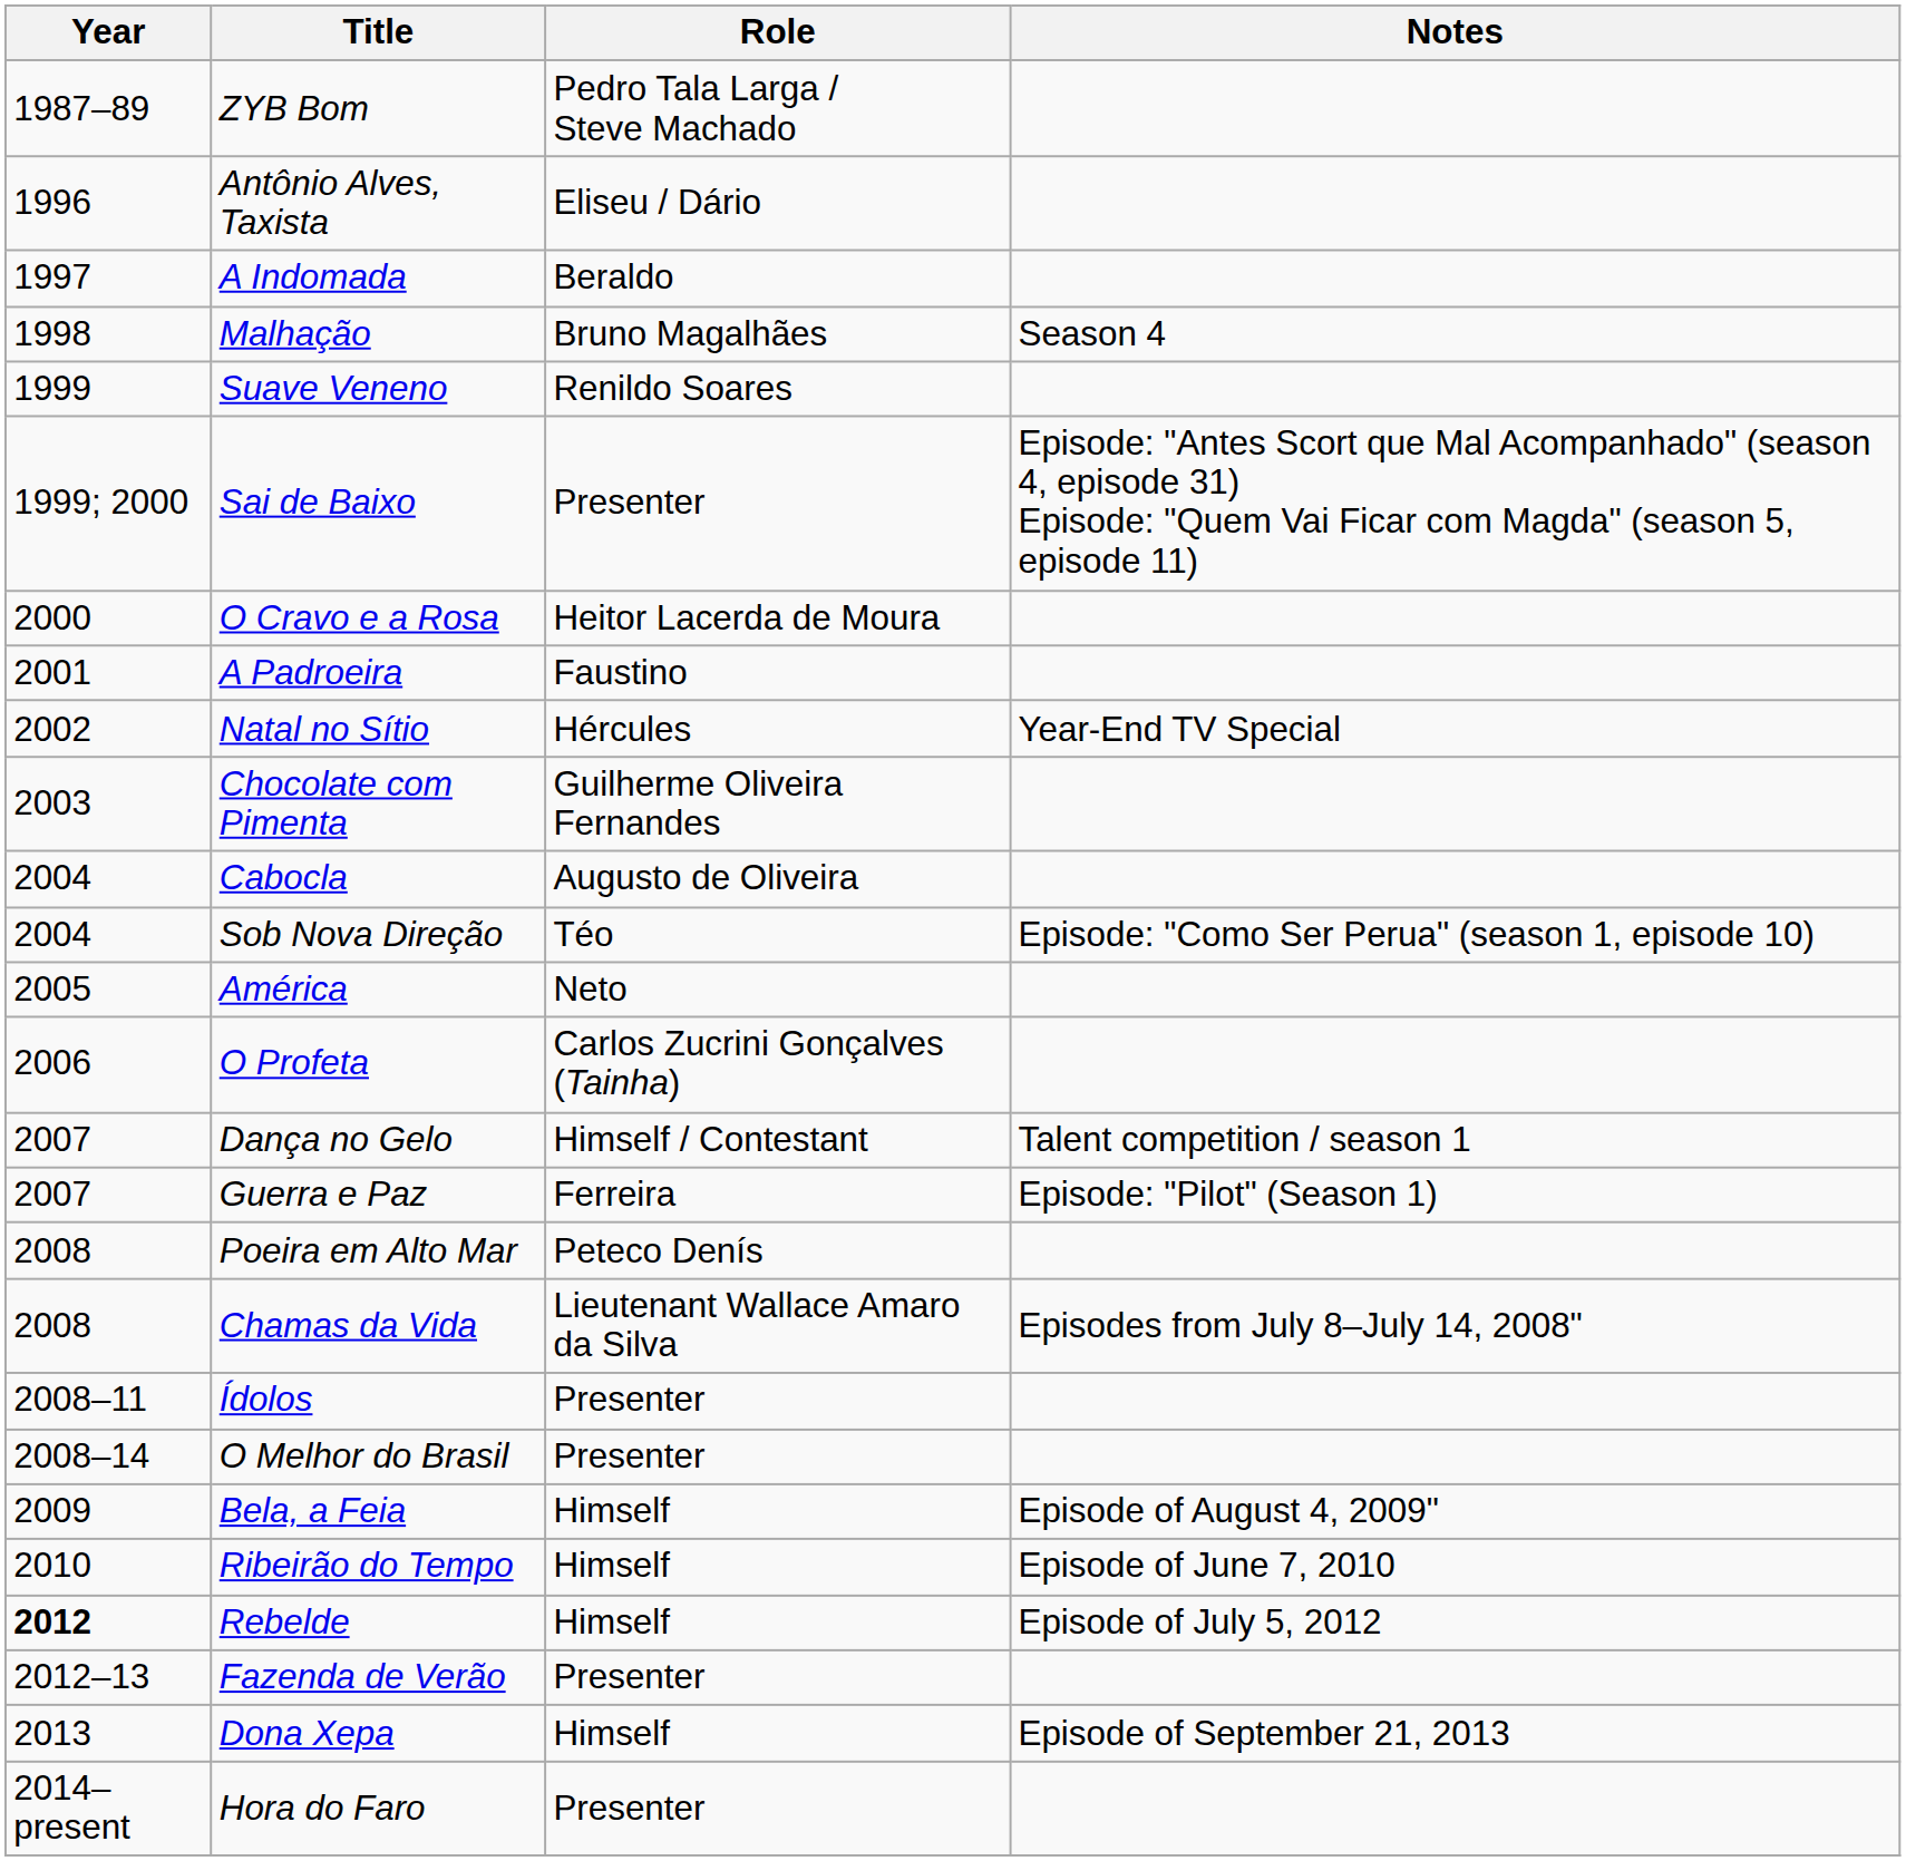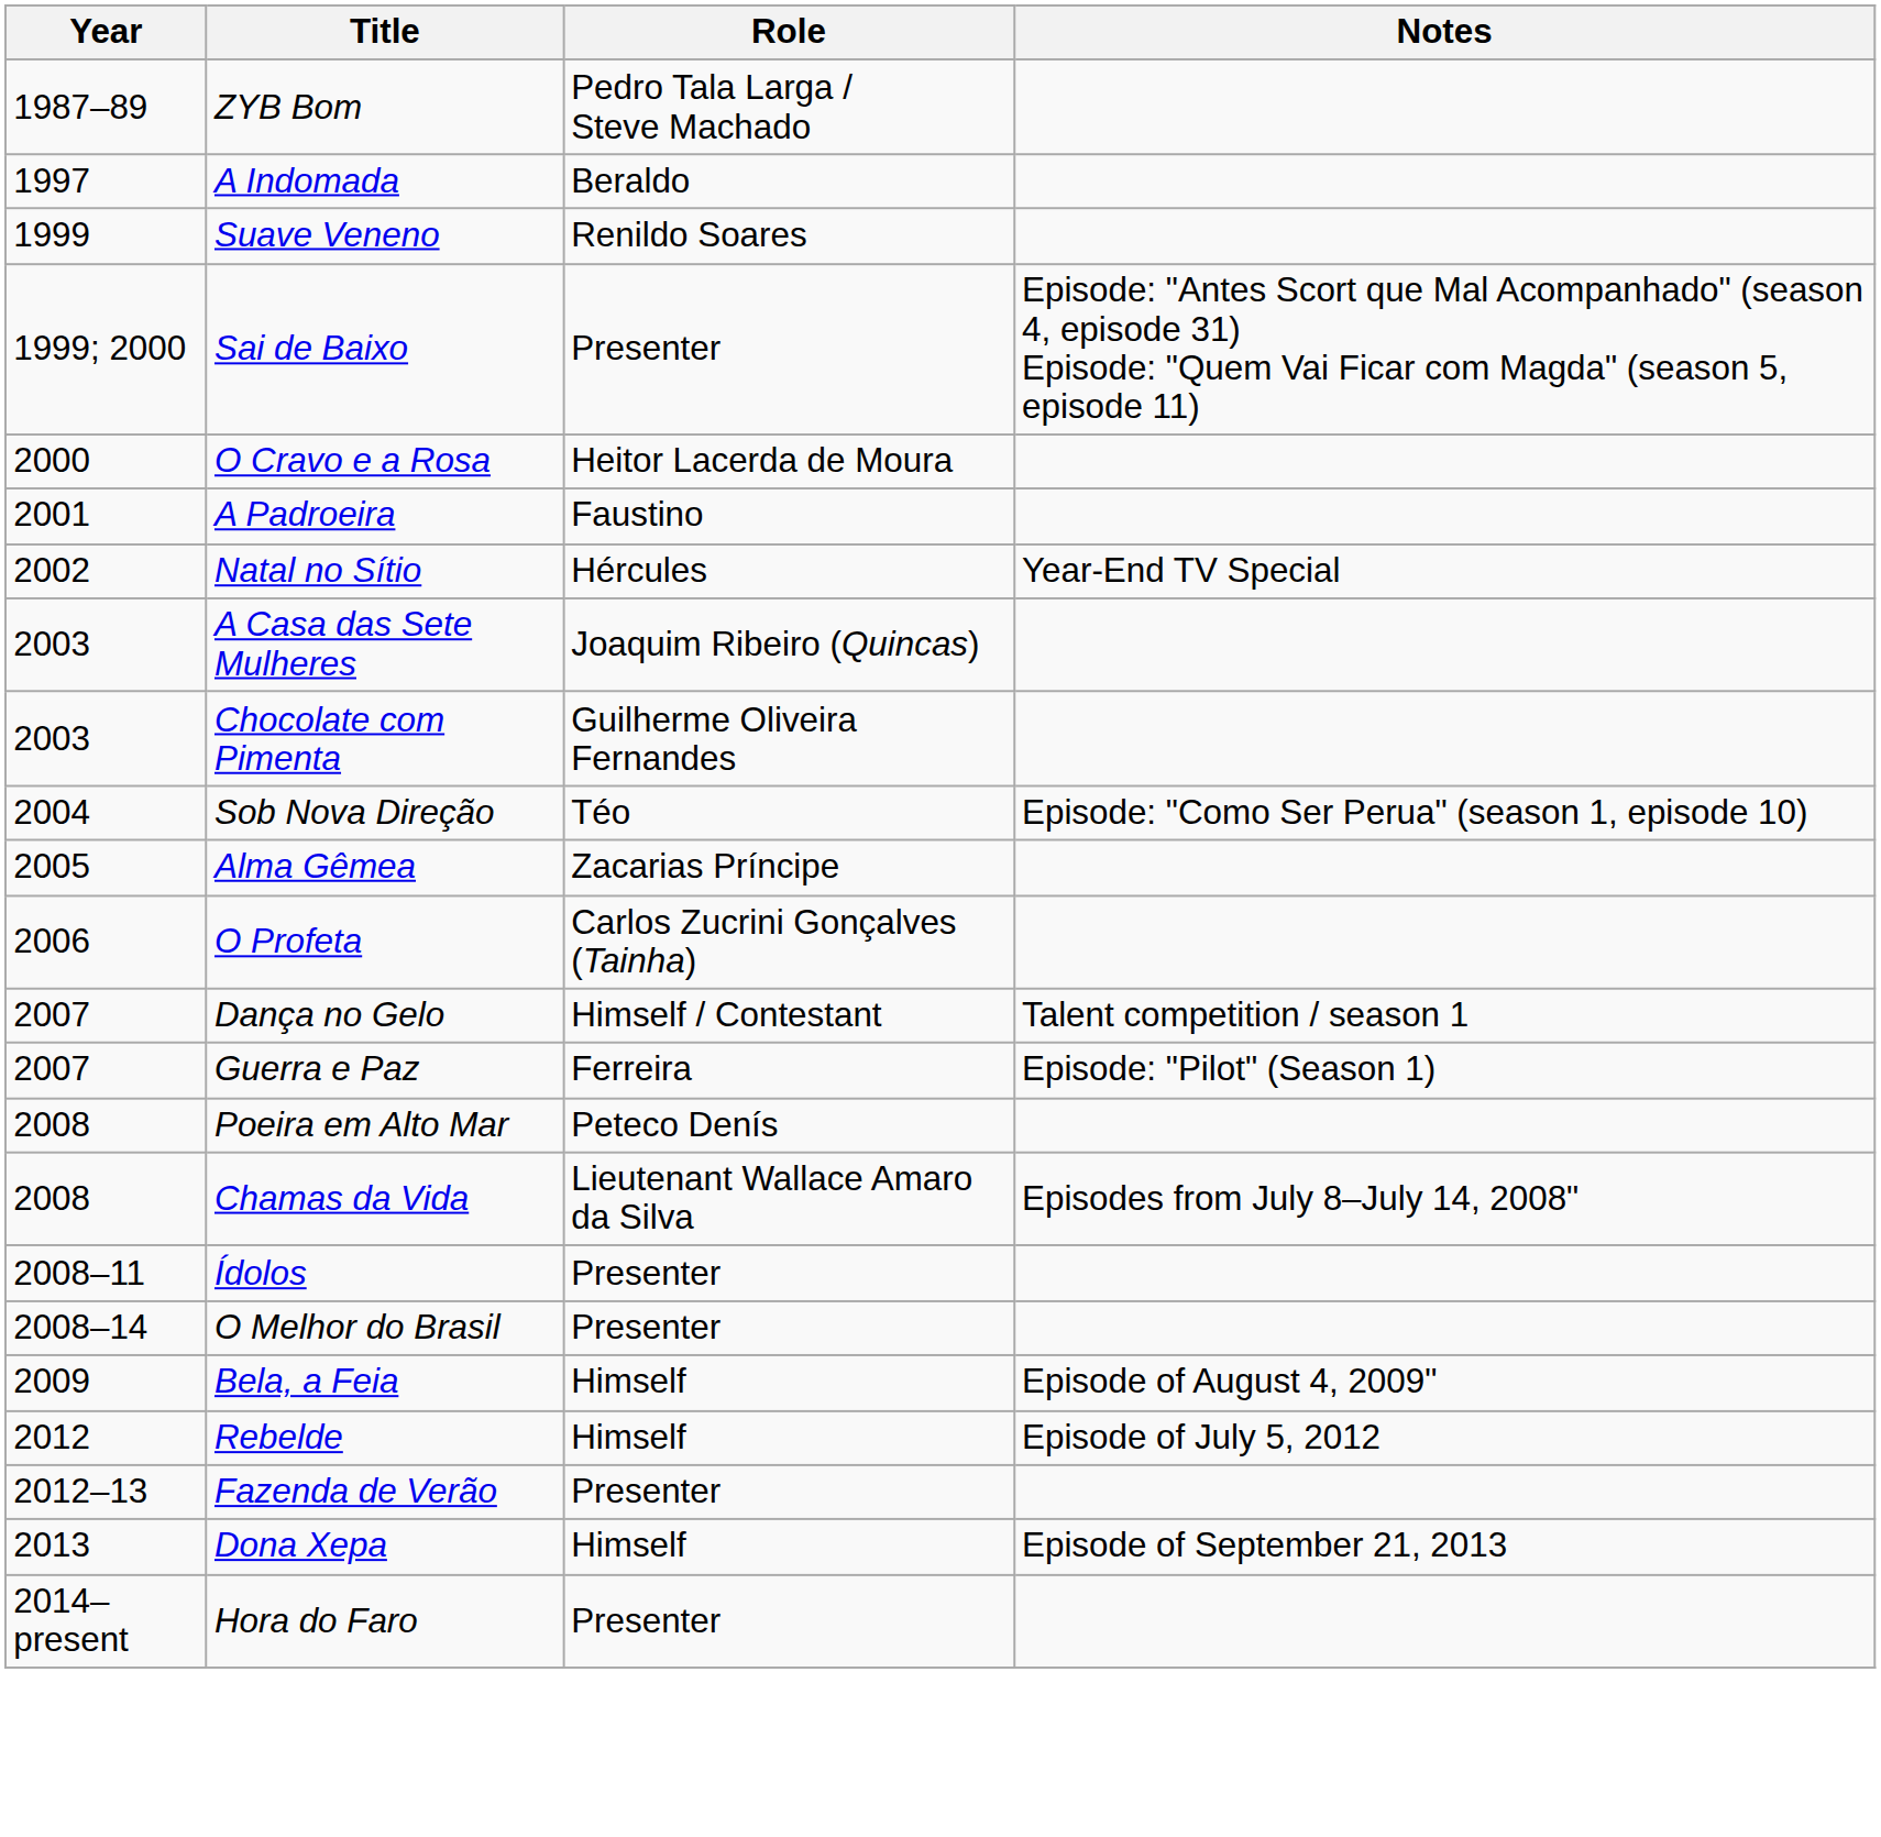 <table class="wikitable sortable">
 <tr>
 <th>Year</th>
 <th>Title</th>
 <th>Role</th>
 <th>Notes</th>
 </tr>
 <tr>
 <td>1987–89</td>
 <td><em>ZYB Bom</em></td>
 <td>Pedro Tala Larga /<br>Steve Machado</td>
 <td></td>
 </tr>
 <tr>
-<td>1996</td>
-<td><em>Antônio Alves, Taxista</em></td>
-<td>Eliseu / Dário</td>
-<td></td>
-</tr>
-<tr>
 <td>1997</td>
 <td><em><a href='#'>A Indomada</a></em></td>
 <td>Beraldo</td>
 <td></td>
-</tr>
-<tr>
-<td>1998</td>
-<td><em><a href='#'>Malhação</a></em></td>
-<td>Bruno Magalhães</td>
-<td>Season 4</td>
 </tr>
 <tr>
 <td>1999</td>
 <td><em><a href='#'>Suave Veneno</a></em></td>
 <td>Renildo Soares</td>
 <td></td>
 </tr>
 <tr>
 <td>1999; 2000</td>
 <td><em><a href='#'>Sai de Baixo</a></em></td>
 <td>Presenter</td>
 <td>Episode: "Antes Scort que Mal Acompanhado" (season 4, episode 31)<br>Episode: "Quem Vai Ficar com Magda" (season 5, episode 11)</td>
 </tr>
 <tr>
 <td>2000</td>
 <td><em><a href='#'>O Cravo e a Rosa</a></em></td>
 <td>Heitor Lacerda de Moura</td>
 <td></td>
 </tr>
 <tr>
 <td>2001</td>
 <td><em><a href='#'>A Padroeira</a></em></td>
 <td>Faustino</td>
 <td></td>
 </tr>
 <tr>
 <td>2002</td>
 <td><em><a href='#'>Natal no Sítio</a></em></td>
 <td>Hércules</td>
 <td>Year-End TV Special</td>
 </tr>
 <tr>
 <td>2003</td>
-<td><em><a href='#'>Chocolate com Pimenta</a></em></td>
-<td>Guilherme Oliveira Fernandes</td>
+<td><em><a href='#'>A Casa das Sete Mulheres</a></em></td>
+<td>Joaquim Ribeiro (<em>Quincas</em>)</td>
 <td></td>
 </tr>
 <tr>
-<td>2004</td>
-<td><em><a href='#'>Cabocla</a></em></td>
-<td>Augusto de Oliveira</td>
+<td>2003</td>
+<td><em><a href='#'>Chocolate com Pimenta</a></em></td>
+<td>Guilherme Oliveira Fernandes</td>
 <td></td>
 </tr>
 <tr>
 <td>2004</td>
 <td><em>Sob Nova Direção</em></td>
 <td>Téo</td>
 <td>Episode: "Como Ser Perua" (season 1, episode 10)</td>
 </tr>
 <tr>
 <td>2005</td>
-<td><em><a href='#'>América</a></em></td>
-<td>Neto</td>
+<td><em><a href='#'>Alma Gêmea</a></em></td>
+<td>Zacarias Príncipe</td>
 <td></td>
 </tr>
 <tr>
 <td>2006</td>
 <td><em><a href='#'>O Profeta</a></em></td>
 <td>Carlos Zucrini Gonçalves (<em>Tainha</em>)</td>
 <td></td>
 </tr>
 <tr>
 <td>2007</td>
 <td><em>Dança no Gelo</em></td>
 <td>Himself / Contestant</td>
 <td>Talent competition / season 1</td>
 </tr>
 <tr>
 <td>2007</td>
 <td><em>Guerra e Paz</em></td>
 <td>Ferreira</td>
 <td>Episode: "Pilot" (Season 1)</td>
 </tr>
 <tr>
 <td>2008</td>
 <td><em>Poeira em Alto Mar</em></td>
 <td>Peteco Denís</td>
 <td></td>
 </tr>
 <tr>
 <td>2008</td>
 <td><em><a href='#'>Chamas da Vida</a></em></td>
 <td>Lieutenant Wallace Amaro da Silva</td>
 <td>Episodes from July 8–July 14, 2008"</td>
 </tr>
 <tr>
 <td>2008–11</td>
 <td><em><a href='#'>Ídolos</a></em></td>
 <td>Presenter</td>
 <td></td>
 </tr>
 <tr>
 <td>2008–14</td>
 <td><em>O Melhor do Brasil</em></td>
 <td>Presenter</td>
 <td></td>
 </tr>
 <tr>
 <td>2009</td>
 <td><em><a href='#'>Bela, a Feia</a></em></td>
 <td>Himself</td>
 <td>Episode of August 4, 2009"</td>
 </tr>
 <tr>
-<td>2010</td>
-<td><em><a href='#'>Ribeirão do Tempo</a></em></td>
-<td>Himself</td>
-<td>Episode of June 7, 2010</td>
-</tr>
-<tr>
-<td><strong>2012</strong></td>
+<td>2012</td>
 <td><em><a href='#'>Rebelde</a></em></td>
 <td>Himself</td>
 <td>Episode of July 5, 2012</td>
 </tr>
 <tr>
 <td>2012–13</td>
 <td><em><a href='#'>Fazenda de Verão</a></em></td>
 <td>Presenter</td>
 <td></td>
 </tr>
 <tr>
 <td>2013</td>
 <td><em><a href='#'>Dona Xepa</a></em></td>
 <td>Himself</td>
 <td>Episode of September 21, 2013</td>
 </tr>
 <tr>
 <td>2014–present</td>
 <td><em>Hora do Faro</em></td>
 <td>Presenter</td>
 <td></td>
 </tr>
 <tr>
 </tr>
 </table>
